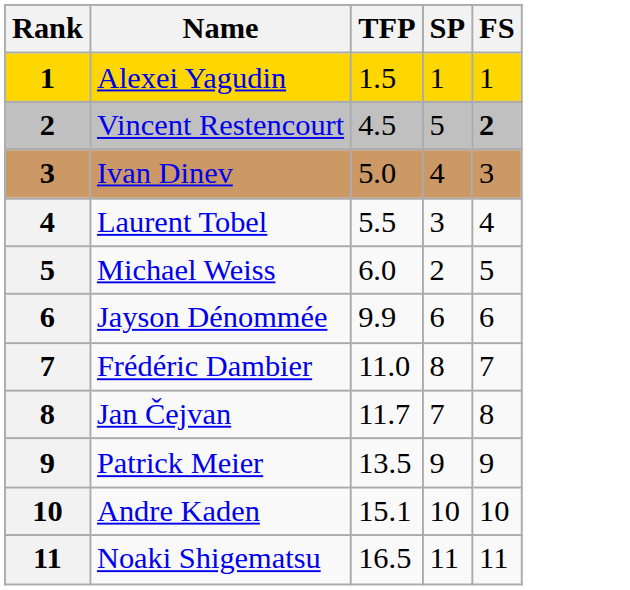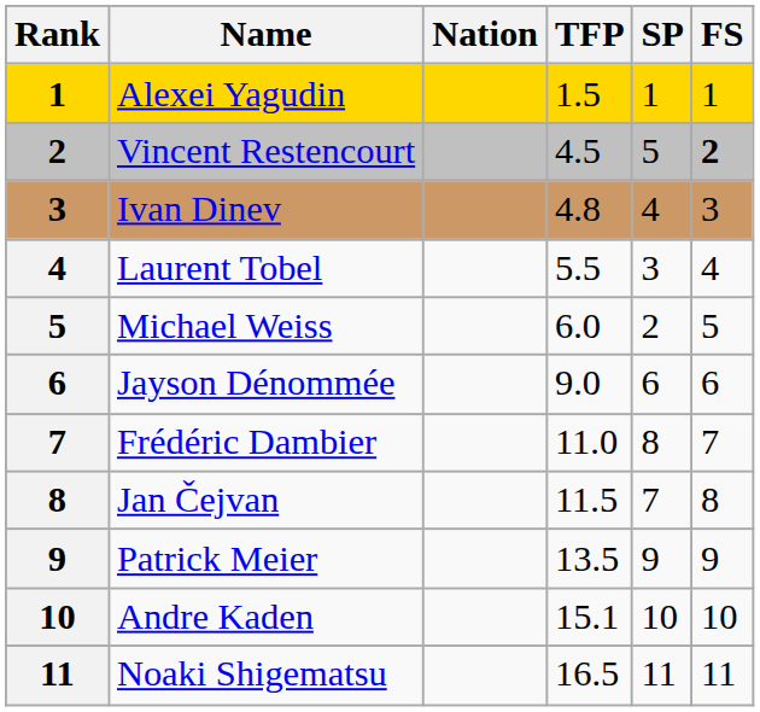 <table class="wikitable">
 <tr>
 <th>Rank</th>
 <th>Name</th>
+<th>Nation</th>
 <th>TFP</th>
 <th>SP</th>
 <th>FS</th>
 </tr>
 <tr bgcolor="gold">
 <td align="center"><strong>1</strong></td>
 <td><a href='#'>Alexei Yagudin</a></td>
+<td></td>
 <td>1.5</td>
 <td>1</td>
 <td>1</td>
 </tr>
 <tr bgcolor="silver">
 <td align="center"><strong>2</strong></td>
 <td><a href='#'>Vincent Restencourt</a></td>
+<td></td>
 <td>4.5</td>
 <td>5</td>
 <td><strong>2</strong></td>
 </tr>
 <tr bgcolor="cc9966">
 <td align="center"><strong>3</strong></td>
 <td><a href='#'>Ivan Dinev</a></td>
-<td>5.0</td>
+<td></td>
+<td>4.8</td>
 <td>4</td>
 <td>3</td>
 </tr>
 <tr>
 <th>4</th>
 <td><a href='#'>Laurent Tobel</a></td>
+<td></td>
 <td>5.5</td>
 <td>3</td>
 <td>4</td>
 </tr>
 <tr>
 <th>5</th>
 <td><a href='#'>Michael Weiss</a></td>
+<td></td>
 <td>6.0</td>
 <td>2</td>
 <td>5</td>
 </tr>
 <tr>
 <th>6</th>
 <td><a href='#'>Jayson Dénommée</a></td>
-<td>9.9</td>
+<td></td>
+<td>9.0</td>
 <td>6</td>
 <td>6</td>
 </tr>
 <tr>
 <th>7</th>
 <td><a href='#'>Frédéric Dambier</a></td>
+<td></td>
 <td>11.0</td>
 <td>8</td>
 <td>7</td>
 </tr>
 <tr>
 <th>8</th>
 <td><a href='#'>Jan Čejvan</a></td>
-<td>11.7</td>
+<td></td>
+<td>11.5</td>
 <td>7</td>
 <td>8</td>
 </tr>
 <tr>
 <th>9</th>
 <td><a href='#'>Patrick Meier</a></td>
+<td></td>
 <td>13.5</td>
 <td>9</td>
 <td>9</td>
 </tr>
 <tr>
 <th>10</th>
 <td><a href='#'>Andre Kaden</a></td>
+<td></td>
 <td>15.1</td>
 <td>10</td>
 <td>10</td>
 </tr>
 <tr>
 <th>11</th>
 <td><a href='#'>Noaki Shigematsu</a></td>
+<td></td>
 <td>16.5</td>
 <td>11</td>
 <td>11</td>
 </tr>
 </table>
